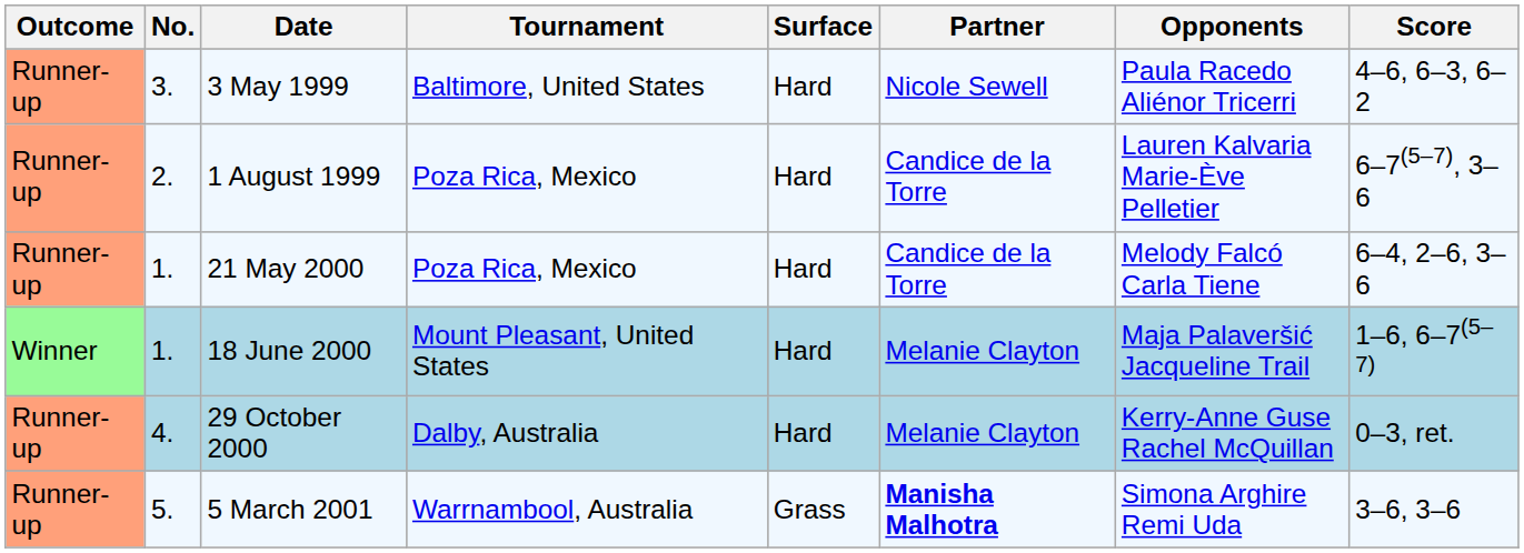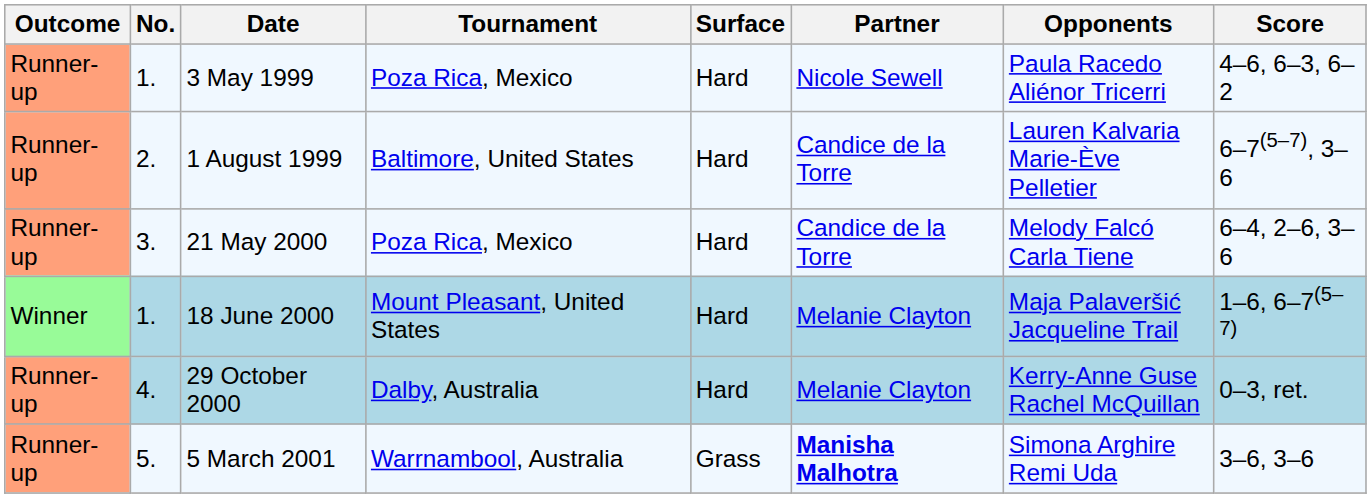 <table class="sortable wikitable" style=font-size:97%>
 <tr>
 <th>Outcome</th>
 <th>No.</th>
 <th>Date</th>
 <th>Tournament</th>
 <th>Surface</th>
 <th>Partner</th>
 <th>Opponents</th>
 <th>Score</th>
 </tr>
 <tr style="background:#f0f8ff;">
 <td style="background:#ffa07a;">Runner-up</td>
-<td>3.</td>
+<td>1.</td>
 <td>3 May 1999</td>
-<td><a href='#'>Baltimore</a>, United States</td>
+<td><a href='#'>Poza Rica</a>, Mexico</td>
 <td>Hard</td>
 <td> <a href='#'>Nicole Sewell</a></td>
 <td> <a href='#'>Paula Racedo</a> <br>  <a href='#'>Aliénor Tricerri</a></td>
 <td>4–6, 6–3, 6–2</td>
 </tr>
 <tr style="background:#f0f8ff;">
 <td style="background:#ffa07a;">Runner-up</td>
 <td>2.</td>
 <td>1 August 1999</td>
-<td><a href='#'>Poza Rica</a>, Mexico</td>
+<td><a href='#'>Baltimore</a>, United States</td>
 <td>Hard</td>
 <td> <a href='#'>Candice de la Torre</a></td>
 <td> <a href='#'>Lauren Kalvaria</a> <br>  <a href='#'>Marie-Ève Pelletier</a></td>
 <td>6–7<sup>(5–7)</sup>, 3–6</td>
 </tr>
 <tr style="background:#f0f8ff;">
 <td style="background:#ffa07a;">Runner-up</td>
-<td>1.</td>
+<td>3.</td>
 <td>21 May 2000</td>
 <td><a href='#'>Poza Rica</a>, Mexico</td>
 <td>Hard</td>
 <td> <a href='#'>Candice de la Torre</a></td>
 <td> <a href='#'>Melody Falcó</a><br>  <a href='#'>Carla Tiene</a></td>
 <td>6–4, 2–6, 3–6</td>
 </tr>
 <tr style="background:lightblue;">
 <td style="background:#98fb98;">Winner</td>
 <td>1.</td>
 <td>18 June 2000</td>
 <td><a href='#'>Mount Pleasant</a>, United States</td>
 <td>Hard</td>
 <td> <a href='#'>Melanie Clayton</a></td>
 <td> <a href='#'>Maja Palaveršić</a> <br>  <a href='#'>Jacqueline Trail</a></td>
 <td>1–6, 6–7<sup>(5–7)</sup></td>
 </tr>
 <tr style="background:lightblue;">
 <td style="background:#ffa07a;">Runner-up</td>
 <td>4.</td>
 <td>29 October 2000</td>
 <td><a href='#'>Dalby</a>, Australia</td>
 <td>Hard</td>
 <td> <a href='#'>Melanie Clayton</a></td>
 <td> <a href='#'>Kerry-Anne Guse</a><br>  <a href='#'>Rachel McQuillan</a></td>
 <td>0–3, ret.</td>
 </tr>
 <tr style="background:#f0f8ff;">
 <td bgcolor="FFA07A">Runner-up</td>
 <td>5.</td>
 <td>5 March 2001</td>
 <td><a href='#'>Warrnambool</a>, Australia</td>
 <td>Grass</td>
 <td><strong> <a href='#'>Manisha Malhotra</a></strong></td>
 <td> <a href='#'>Simona Arghire</a> <br>  <a href='#'>Remi Uda</a></td>
 <td>3–6, 3–6</td>
 </tr>
 </table>
